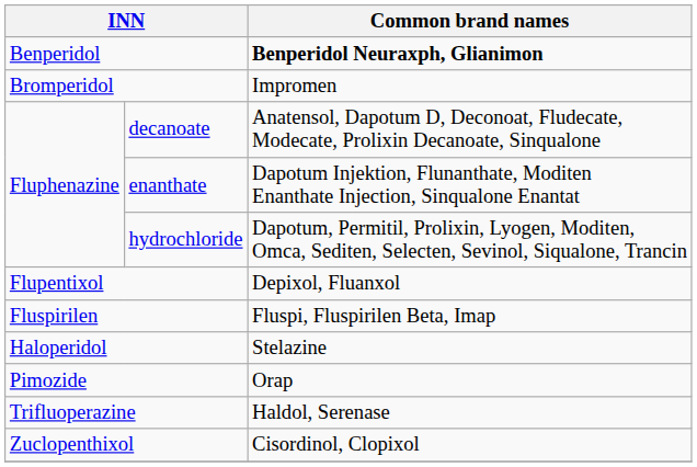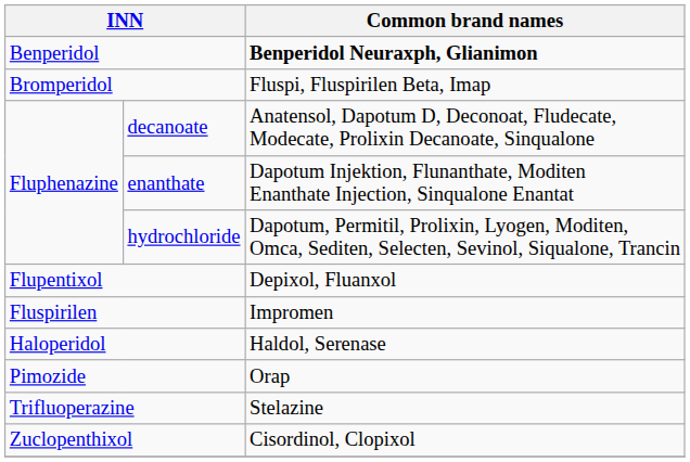 <table class="wikitable">
 <tr>
 <th colspan="2"><a href='#'>INN</a></th>
 <th>Common brand names</th>
 </tr>
 <tr>
 <td colspan="2"><a href='#'>Benperidol</a></td>
 <td><strong>Benperidol Neuraxph, Glianimon</strong></td>
 </tr>
 <tr>
 <td colspan="2"><a href='#'>Bromperidol</a></td>
-<td>Impromen</td>
+<td>Fluspi, Fluspirilen Beta, Imap</td>
 </tr>
 <tr>
 <td rowspan="3"><a href='#'>Fluphenazine</a></td>
 <td><a href='#'>decanoate</a></td>
 <td>Anatensol, Dapotum D, Deconoat, Fludecate,<br>Modecate, Prolixin Decanoate, Sinqualone</td>
 </tr>
 <tr>
 <td><a href='#'>enanthate</a></td>
 <td>Dapotum Injektion, Flunanthate, Moditen<br>Enanthate Injection, Sinqualone Enantat</td>
 </tr>
 <tr>
 <td><a href='#'>hydrochloride</a></td>
 <td>Dapotum, Permitil, Prolixin, Lyogen, Moditen,<br>Omca, Sediten, Selecten, Sevinol, Siqualone, Trancin</td>
 </tr>
 <tr>
 <td colspan="2"><a href='#'>Flupentixol</a></td>
 <td>Depixol, Fluanxol</td>
 </tr>
 <tr>
 <td colspan="2"><a href='#'>Fluspirilen</a></td>
-<td>Fluspi, Fluspirilen Beta, Imap</td>
+<td>Impromen</td>
 </tr>
 <tr>
 <td colspan="2"><a href='#'>Haloperidol</a></td>
-<td>Stelazine</td>
+<td>Haldol, Serenase</td>
 </tr>
 <tr>
 <td colspan="2"><a href='#'>Pimozide</a></td>
 <td>Orap</td>
 </tr>
 <tr>
 <td colspan="2"><a href='#'>Trifluoperazine</a></td>
-<td>Haldol, Serenase</td>
+<td>Stelazine</td>
 </tr>
 <tr>
 <td colspan="2"><a href='#'>Zuclopenthixol</a></td>
 <td>Cisordinol, Clopixol</td>
 </tr>
 <tr>
 </tr>
 </table>
